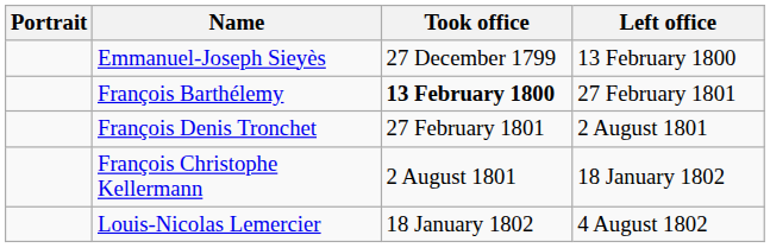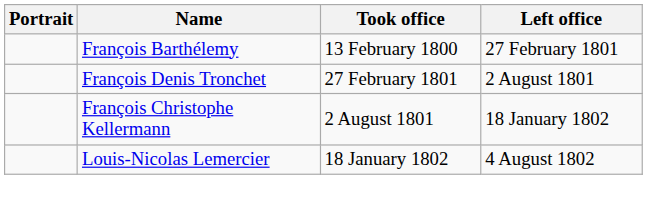 <table class="wikitable">
 <tr>
 <th>Portrait</th>
 <th width=200>Name</th>
 <th width=130>Took office</th>
 <th width=130>Left office</th>
 </tr>
 <tr>
 <td></td>
-<td><a href='#'>Emmanuel-Joseph Sieyès</a></td>
-<td>27 December 1799</td>
+<td><a href='#'>François Barthélemy</a></td>
 <td>13 February 1800</td>
-</tr>
-<tr>
-<td></td>
-<td><a href='#'>François Barthélemy</a></td>
-<td><strong>13 February 1800</strong></td>
 <td>27 February 1801</td>
 </tr>
 <tr>
 <td></td>
 <td><a href='#'>François Denis Tronchet</a></td>
 <td>27 February 1801</td>
 <td>2 August 1801</td>
 </tr>
 <tr>
 <td></td>
 <td><a href='#'>François Christophe Kellermann</a></td>
 <td>2 August 1801</td>
 <td>18 January 1802</td>
 </tr>
 <tr>
 <td></td>
 <td><a href='#'>Louis-Nicolas Lemercier</a></td>
 <td>18 January 1802</td>
 <td>4 August 1802</td>
 </tr>
 </table>
